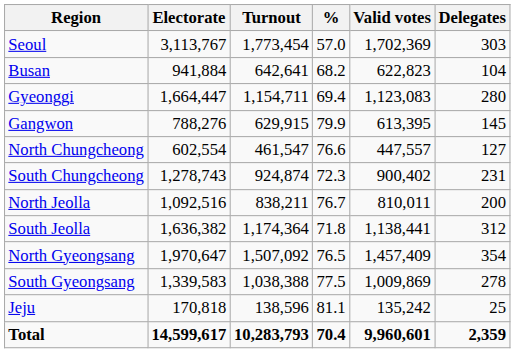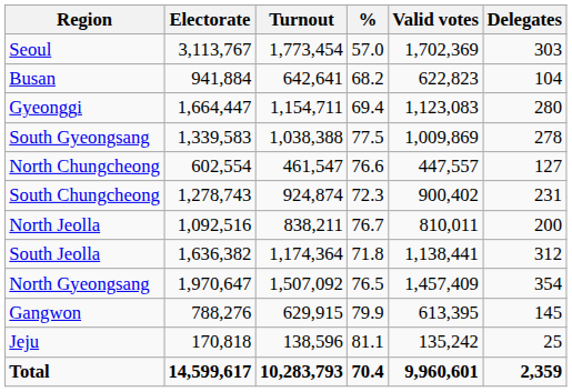 <table class="wikitable" style="text-align:right">
 <tr>
 <th>Region</th>
 <th>Electorate</th>
 <th>Turnout</th>
 <th>%</th>
 <th>Valid votes</th>
 <th>Delegates</th>
 </tr>
 <tr>
 <td align="left"><a href='#'>Seoul</a></td>
 <td>3,113,767</td>
 <td>1,773,454</td>
 <td>57.0</td>
 <td>1,702,369</td>
 <td>303</td>
 </tr>
 <tr>
 <td align="left"><a href='#'>Busan</a></td>
 <td>941,884</td>
 <td>642,641</td>
 <td>68.2</td>
 <td>622,823</td>
 <td>104</td>
 </tr>
 <tr>
 <td align="left"><a href='#'>Gyeonggi</a></td>
 <td>1,664,447</td>
 <td>1,154,711</td>
 <td>69.4</td>
 <td>1,123,083</td>
 <td>280</td>
 </tr>
 <tr>
-<td align="left"><a href='#'>Gangwon</a></td>
-<td>788,276</td>
-<td>629,915</td>
-<td>79.9</td>
-<td>613,395</td>
-<td>145</td>
+<td align="left"><a href='#'>South Gyeongsang</a></td>
+<td>1,339,583</td>
+<td>1,038,388</td>
+<td>77.5</td>
+<td>1,009,869</td>
+<td>278</td>
 </tr>
 <tr>
 <td align="left"><a href='#'>North Chungcheong</a></td>
 <td>602,554</td>
 <td>461,547</td>
 <td>76.6</td>
 <td>447,557</td>
 <td>127</td>
 </tr>
 <tr>
 <td align="left"><a href='#'>South Chungcheong</a></td>
 <td>1,278,743</td>
 <td>924,874</td>
 <td>72.3</td>
 <td>900,402</td>
 <td>231</td>
 </tr>
 <tr>
 <td align="left"><a href='#'>North Jeolla</a></td>
 <td>1,092,516</td>
 <td>838,211</td>
 <td>76.7</td>
 <td>810,011</td>
 <td>200</td>
 </tr>
 <tr>
 <td align="left"><a href='#'>South Jeolla</a></td>
 <td>1,636,382</td>
 <td>1,174,364</td>
 <td>71.8</td>
 <td>1,138,441</td>
 <td>312</td>
 </tr>
 <tr>
 <td align="left"><a href='#'>North Gyeongsang</a></td>
 <td>1,970,647</td>
 <td>1,507,092</td>
 <td>76.5</td>
 <td>1,457,409</td>
 <td>354</td>
 </tr>
 <tr>
-<td align="left"><a href='#'>South Gyeongsang</a></td>
-<td>1,339,583</td>
-<td>1,038,388</td>
-<td>77.5</td>
-<td>1,009,869</td>
-<td>278</td>
+<td align="left"><a href='#'>Gangwon</a></td>
+<td>788,276</td>
+<td>629,915</td>
+<td>79.9</td>
+<td>613,395</td>
+<td>145</td>
 </tr>
 <tr>
 <td align="left"><a href='#'>Jeju</a></td>
 <td>170,818</td>
 <td>138,596</td>
 <td>81.1</td>
 <td>135,242</td>
 <td>25</td>
 </tr>
 <tr>
 <td align="left"><strong>Total</strong></td>
 <td><strong>14,599,617</strong></td>
 <td><strong>10,283,793</strong></td>
 <td><strong>70.4</strong></td>
 <td><strong>9,960,601</strong></td>
 <td><strong>2,359</strong></td>
 </tr>
 </table>
